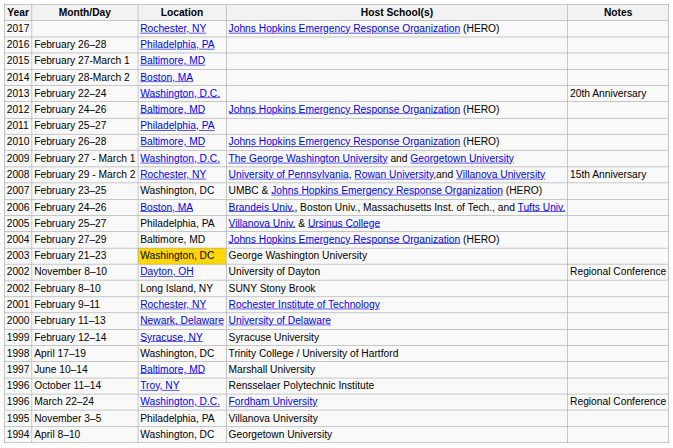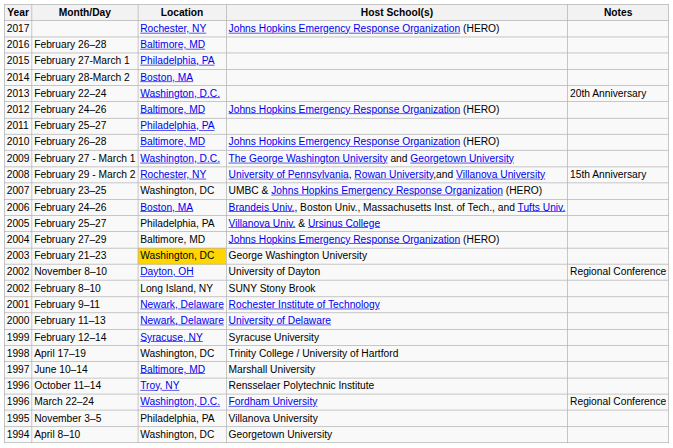 <table class="wikitable">
 <tr>
 <th>Year</th>
 <th>Month/Day</th>
 <th>Location</th>
 <th>Host School(s)</th>
 <th>Notes</th>
 </tr>
 <tr>
 <td>2017</td>
 <td></td>
 <td><a href='#'>Rochester, NY</a></td>
 <td><a href='#'>Johns Hopkins Emergency Response Organization</a> (HERO)</td>
 <td></td>
 </tr>
 <tr>
 <td>2016</td>
 <td>February 26–28</td>
-<td><a href='#'>Philadelphia, PA</a></td>
+<td><a href='#'>Baltimore, MD</a></td>
 <td></td>
 <td></td>
 </tr>
 <tr>
 <td>2015</td>
 <td>February 27-March 1</td>
-<td><a href='#'>Baltimore, MD</a></td>
+<td><a href='#'>Philadelphia, PA</a></td>
 <td></td>
 <td></td>
 </tr>
 <tr>
 <td>2014</td>
 <td>February 28-March 2</td>
 <td><a href='#'>Boston, MA</a></td>
 <td></td>
 <td></td>
 </tr>
 <tr>
 <td>2013</td>
 <td>February 22–24</td>
 <td><a href='#'>Washington, D.C.</a></td>
 <td></td>
 <td>20th Anniversary</td>
 </tr>
 <tr>
 <td>2012</td>
 <td>February 24–26</td>
 <td><a href='#'>Baltimore, MD</a></td>
 <td><a href='#'>Johns Hopkins Emergency Response Organization</a> (HERO)</td>
 <td></td>
 </tr>
 <tr>
 <td>2011</td>
 <td>February 25–27</td>
 <td><a href='#'>Philadelphia, PA</a></td>
 <td></td>
 <td></td>
 </tr>
 <tr>
 <td>2010</td>
 <td>February 26–28</td>
 <td><a href='#'>Baltimore, MD</a></td>
 <td><a href='#'>Johns Hopkins Emergency Response Organization</a> (HERO)</td>
 <td></td>
 </tr>
 <tr>
 <td>2009</td>
 <td>February 27 - March 1</td>
 <td><a href='#'>Washington, D.C.</a></td>
 <td><a href='#'>The George Washington University</a> and <a href='#'>Georgetown University</a></td>
 <td></td>
 </tr>
 <tr>
 <td>2008</td>
 <td>February 29 - March 2</td>
 <td><a href='#'>Rochester, NY</a></td>
 <td><a href='#'>University of Pennsylvania</a>, <a href='#'>Rowan University</a>,and <a href='#'>Villanova University</a></td>
 <td>15th Anniversary</td>
 </tr>
 <tr>
 <td>2007</td>
 <td>February 23–25</td>
 <td>Washington, DC</td>
 <td>UMBC & <a href='#'>Johns Hopkins Emergency Response Organization</a> (HERO)</td>
 <td></td>
 </tr>
 <tr>
 <td>2006</td>
 <td>February 24–26</td>
 <td><a href='#'>Boston, MA</a></td>
 <td><a href='#'>Brandeis Univ.</a>, Boston Univ., Massachusetts Inst. of Tech., and <a href='#'>Tufts Univ.</a></td>
 <td></td>
 </tr>
 <tr>
 <td>2005</td>
 <td>February 25–27</td>
 <td>Philadelphia, PA</td>
 <td><a href='#'>Villanova Univ.</a> & <a href='#'>Ursinus College</a></td>
 <td></td>
 </tr>
 <tr>
 <td>2004</td>
 <td>February 27–29</td>
 <td>Baltimore, MD</td>
 <td><a href='#'>Johns Hopkins Emergency Response Organization</a> (HERO)</td>
 <td></td>
 </tr>
 <tr>
 <td>2003</td>
 <td>February 21–23</td>
 <td style="background: gold;">Washington, DC</td>
 <td>George Washington University</td>
 <td></td>
 </tr>
 <tr>
 <td>2002</td>
 <td>November 8–10</td>
 <td><a href='#'>Dayton, OH</a></td>
 <td>University of Dayton</td>
 <td>Regional Conference</td>
 </tr>
 <tr>
 <td>2002</td>
 <td>February 8–10</td>
 <td>Long Island, NY</td>
 <td>SUNY Stony Brook</td>
 <td></td>
 </tr>
 <tr>
 <td>2001</td>
 <td>February 9–11</td>
-<td><a href='#'>Rochester, NY</a></td>
+<td><a href='#'>Newark, Delaware</a></td>
 <td><a href='#'>Rochester Institute of Technology</a></td>
 <td></td>
 </tr>
 <tr>
 <td>2000</td>
 <td>February 11–13</td>
 <td><a href='#'>Newark, Delaware</a></td>
 <td><a href='#'>University of Delaware</a></td>
 <td></td>
 </tr>
 <tr>
 <td>1999</td>
 <td>February 12–14</td>
 <td><a href='#'>Syracuse, NY</a></td>
 <td>Syracuse University</td>
 <td></td>
 </tr>
 <tr>
 <td>1998</td>
 <td>April 17–19</td>
 <td>Washington, DC</td>
 <td>Trinity College / University of Hartford</td>
 <td></td>
 </tr>
 <tr>
 <td>1997</td>
 <td>June 10–14</td>
 <td><a href='#'>Baltimore, MD</a></td>
 <td>Marshall University</td>
 <td></td>
 </tr>
 <tr>
 <td>1996</td>
 <td>October 11–14</td>
 <td><a href='#'>Troy, NY</a></td>
 <td>Rensselaer Polytechnic Institute</td>
 <td></td>
 </tr>
 <tr>
 <td>1996</td>
 <td>March 22–24</td>
 <td><a href='#'>Washington, D.C.</a></td>
 <td><a href='#'>Fordham University</a></td>
 <td>Regional Conference</td>
 </tr>
 <tr>
 <td>1995</td>
 <td>November 3–5</td>
 <td>Philadelphia, PA</td>
 <td>Villanova University</td>
 <td></td>
 </tr>
 <tr>
 <td>1994</td>
 <td>April 8–10</td>
 <td>Washington, DC</td>
 <td>Georgetown University</td>
 <td></td>
 </tr>
 </table>
